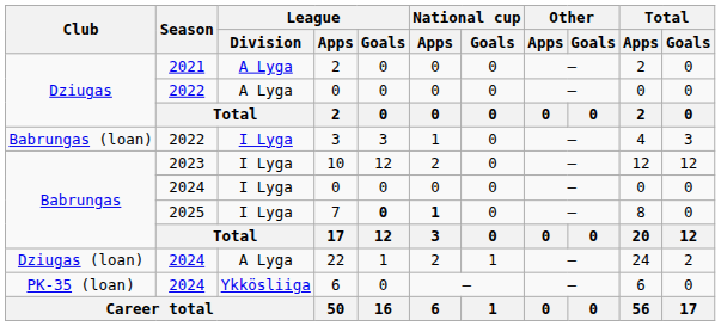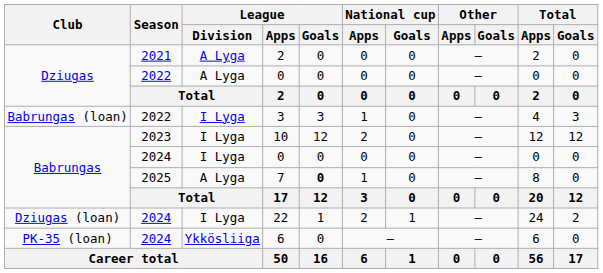 <table class="wikitable" style="text-align:center">
 <tr>
 <th rowspan="2">Club</th>
 <th rowspan="2">Season</th>
 <th colspan="3">League</th>
 <th colspan="2">National cup</th>
 <th colspan="2">Other</th>
 <th colspan="2">Total</th>
 </tr>
 <tr>
 <th>Division</th>
 <th>Apps</th>
 <th>Goals</th>
 <th>Apps</th>
 <th>Goals</th>
 <th>Apps</th>
 <th>Goals</th>
 <th>Apps</th>
 <th>Goals</th>
 </tr>
 <tr>
 <td rowspan=3><a href='#'>Dziugas</a></td>
 <td><a href='#'>2021</a></td>
 <td><a href='#'>A Lyga</a></td>
 <td>2</td>
 <td>0</td>
 <td>0</td>
 <td>0</td>
 <td colspan=2>–</td>
 <td>2</td>
 <td>0</td>
 </tr>
 <tr>
 <td><a href='#'>2022</a></td>
 <td>A Lyga</td>
 <td>0</td>
 <td>0</td>
 <td>0</td>
 <td>0</td>
 <td colspan=2>–</td>
 <td>0</td>
 <td>0</td>
 </tr>
 <tr>
 <th colspan=2>Total</th>
 <th>2</th>
 <th>0</th>
 <th>0</th>
 <th>0</th>
 <th>0</th>
 <th>0</th>
 <th>2</th>
 <th>0</th>
 </tr>
 <tr>
 <td><a href='#'>Babrungas</a> (loan)</td>
 <td>2022</td>
 <td><a href='#'>I Lyga</a></td>
 <td>3</td>
 <td>3</td>
 <td>1</td>
 <td>0</td>
 <td colspan=2>–</td>
 <td>4</td>
 <td>3</td>
 </tr>
 <tr>
 <td rowspan=4><a href='#'>Babrungas</a></td>
 <td>2023</td>
 <td>I Lyga</td>
 <td>10</td>
 <td>12</td>
 <td>2</td>
 <td>0</td>
 <td colspan=2>–</td>
 <td>12</td>
 <td>12</td>
 </tr>
 <tr>
 <td>2024</td>
 <td>I Lyga</td>
 <td>0</td>
 <td>0</td>
 <td>0</td>
 <td>0</td>
 <td colspan=2>–</td>
 <td>0</td>
 <td>0</td>
 </tr>
 <tr>
 <td>2025</td>
-<td>I Lyga</td>
+<td>A Lyga</td>
 <td>7</td>
 <td><strong>0</strong></td>
-<td><strong>1</strong></td>
+<td>1</td>
 <td>0</td>
 <td colspan=2>–</td>
 <td>8</td>
 <td>0</td>
 </tr>
 <tr>
 <th colspan=2>Total</th>
 <th>17</th>
 <th>12</th>
 <th>3</th>
 <th>0</th>
 <th>0</th>
 <th>0</th>
 <th>20</th>
 <th>12</th>
 </tr>
 <tr>
 <td><a href='#'>Dziugas</a> (loan)</td>
 <td><a href='#'>2024</a></td>
-<td>A Lyga</td>
+<td>I Lyga</td>
 <td>22</td>
 <td>1</td>
 <td>2</td>
 <td>1</td>
 <td colspan=2>–</td>
 <td>24</td>
 <td>2</td>
 </tr>
 <tr>
 <td><a href='#'>PK-35</a> (loan)</td>
 <td><a href='#'>2024</a></td>
 <td><a href='#'>Ykkösliiga</a></td>
 <td>6</td>
 <td>0</td>
 <td colspan=2>–</td>
 <td colspan=2>–</td>
 <td>6</td>
 <td>0</td>
 </tr>
 <tr>
 <th colspan="3">Career total</th>
 <th>50</th>
 <th>16</th>
 <th>6</th>
 <th>1</th>
 <th>0</th>
 <th>0</th>
 <th>56</th>
 <th>17</th>
 </tr>
 </table>
